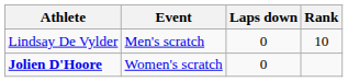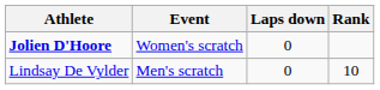 <table class="wikitable" style="font-size:90%">
 <tr>
 <th>Athlete</th>
 <th>Event</th>
 <th>Laps down</th>
 <th>Rank</th>
 </tr>
 <tr align=center>
+<td align=left><strong><a href='#'>Jolien D'Hoore</a></strong></td>
+<td align=left><a href='#'>Women's scratch</a></td>
+<td>0</td>
+<td></td>
+</tr>
+<tr align=center>
 <td align=left><a href='#'>Lindsay De Vylder</a></td>
 <td align=left><a href='#'>Men's scratch</a></td>
 <td>0</td>
 <td>10</td>
 </tr>
-<tr align=center>
-<td align=left><strong><a href='#'>Jolien D'Hoore</a></strong></td>
-<td align=left><a href='#'>Women's scratch</a></td>
-<td>0</td>
-<td></td>
-</tr>
 </table>
